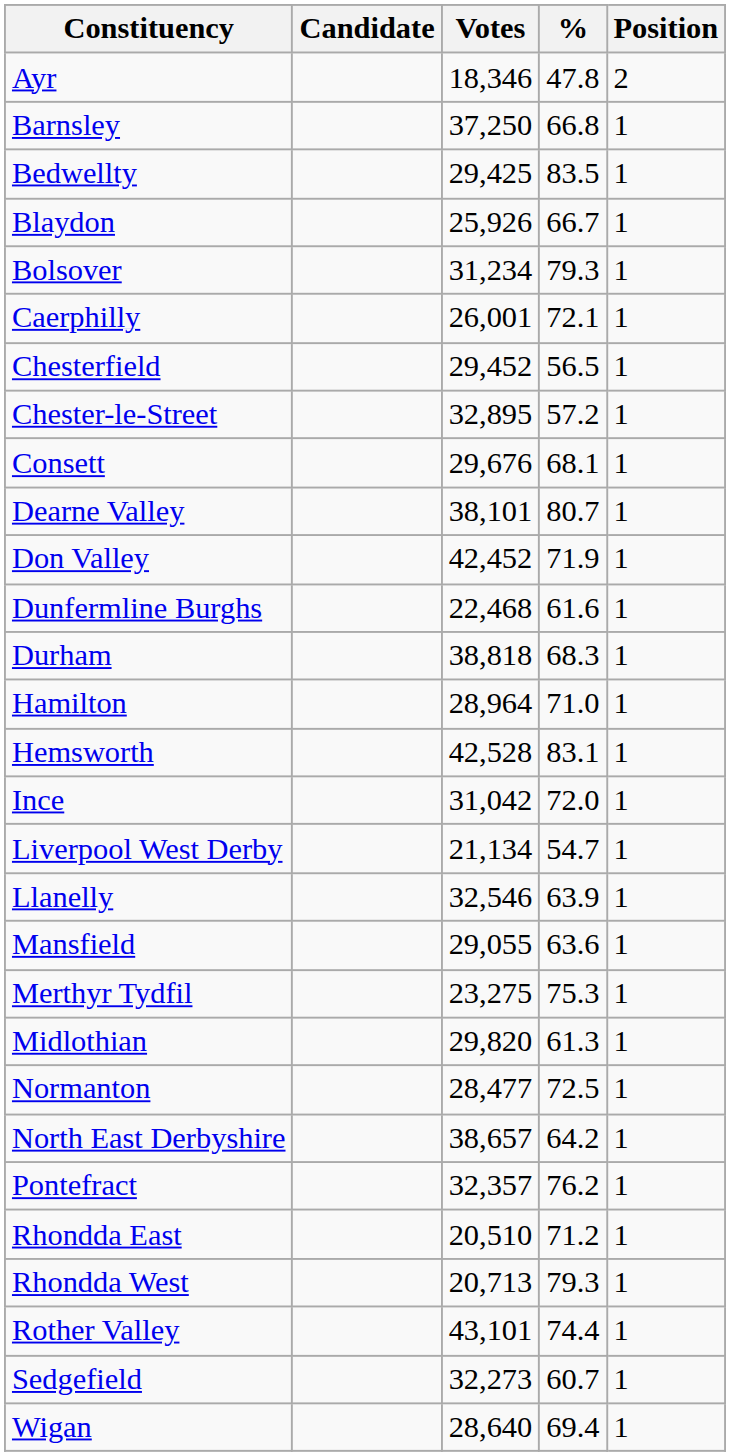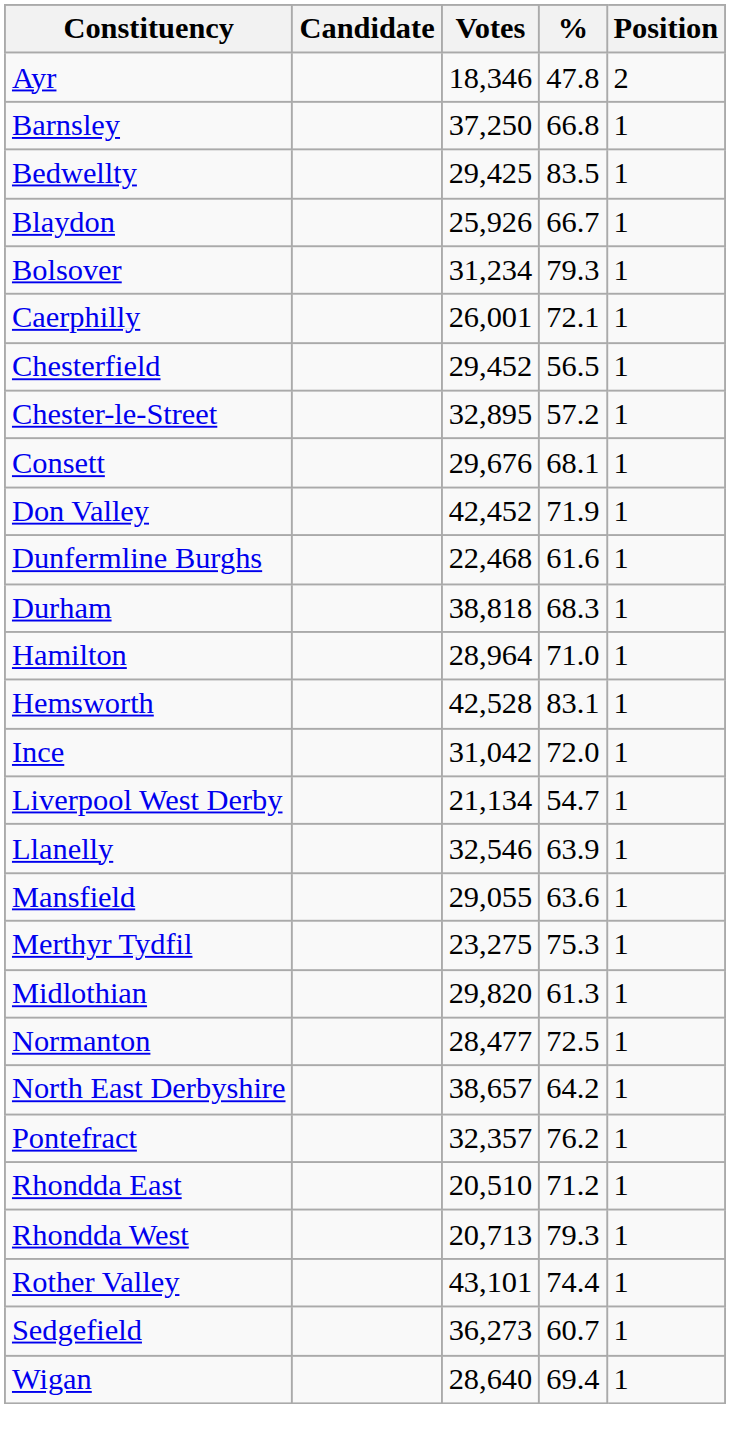 <table class="wikitable sortable">
 <tr>
 <th>Constituency</th>
 <th>Candidate</th>
 <th>Votes</th>
 <th>%</th>
 <th>Position</th>
 </tr>
 <tr>
 <td><a href='#'>Ayr</a></td>
 <td></td>
 <td>18,346</td>
 <td>47.8</td>
 <td>2</td>
 </tr>
 <tr>
 <td><a href='#'>Barnsley</a></td>
 <td></td>
 <td>37,250</td>
 <td>66.8</td>
 <td>1</td>
 </tr>
 <tr>
 <td><a href='#'>Bedwellty</a></td>
 <td></td>
 <td>29,425</td>
 <td>83.5</td>
 <td>1</td>
 </tr>
 <tr>
 <td><a href='#'>Blaydon</a></td>
 <td></td>
 <td>25,926</td>
 <td>66.7</td>
 <td>1</td>
 </tr>
 <tr>
 <td><a href='#'>Bolsover</a></td>
 <td></td>
 <td>31,234</td>
 <td>79.3</td>
 <td>1</td>
 </tr>
 <tr>
 <td><a href='#'>Caerphilly</a></td>
 <td></td>
 <td>26,001</td>
 <td>72.1</td>
 <td>1</td>
 </tr>
 <tr>
 <td><a href='#'>Chesterfield</a></td>
 <td></td>
 <td>29,452</td>
 <td>56.5</td>
 <td>1</td>
 </tr>
 <tr>
 <td><a href='#'>Chester-le-Street</a></td>
 <td></td>
 <td>32,895</td>
 <td>57.2</td>
 <td>1</td>
 </tr>
 <tr>
 <td><a href='#'>Consett</a></td>
 <td></td>
 <td>29,676</td>
 <td>68.1</td>
-<td>1</td>
-</tr>
-<tr>
-<td><a href='#'>Dearne Valley</a></td>
-<td></td>
-<td>38,101</td>
-<td>80.7</td>
 <td>1</td>
 </tr>
 <tr>
 <td><a href='#'>Don Valley</a></td>
 <td></td>
 <td>42,452</td>
 <td>71.9</td>
 <td>1</td>
 </tr>
 <tr>
 <td><a href='#'>Dunfermline Burghs</a></td>
 <td></td>
 <td>22,468</td>
 <td>61.6</td>
 <td>1</td>
 </tr>
 <tr>
 <td><a href='#'>Durham</a></td>
 <td></td>
 <td>38,818</td>
 <td>68.3</td>
 <td>1</td>
 </tr>
 <tr>
 <td><a href='#'>Hamilton</a></td>
 <td></td>
 <td>28,964</td>
 <td>71.0</td>
 <td>1</td>
 </tr>
 <tr>
 <td><a href='#'>Hemsworth</a></td>
 <td></td>
 <td>42,528</td>
 <td>83.1</td>
 <td>1</td>
 </tr>
 <tr>
 <td><a href='#'>Ince</a></td>
 <td></td>
 <td>31,042</td>
 <td>72.0</td>
 <td>1</td>
 </tr>
 <tr>
 <td><a href='#'>Liverpool West Derby</a></td>
 <td></td>
 <td>21,134</td>
 <td>54.7</td>
 <td>1</td>
 </tr>
 <tr>
 <td><a href='#'>Llanelly</a></td>
 <td></td>
 <td>32,546</td>
 <td>63.9</td>
 <td>1</td>
 </tr>
 <tr>
 <td><a href='#'>Mansfield</a></td>
 <td></td>
 <td>29,055</td>
 <td>63.6</td>
 <td>1</td>
 </tr>
 <tr>
 <td><a href='#'>Merthyr Tydfil</a></td>
 <td></td>
 <td>23,275</td>
 <td>75.3</td>
 <td>1</td>
 </tr>
 <tr>
 <td><a href='#'>Midlothian</a></td>
 <td></td>
 <td>29,820</td>
 <td>61.3</td>
 <td>1</td>
 </tr>
 <tr>
 <td><a href='#'>Normanton</a></td>
 <td></td>
 <td>28,477</td>
 <td>72.5</td>
 <td>1</td>
 </tr>
 <tr>
 <td><a href='#'>North East Derbyshire</a></td>
 <td></td>
 <td>38,657</td>
 <td>64.2</td>
 <td>1</td>
 </tr>
 <tr>
 <td><a href='#'>Pontefract</a></td>
 <td></td>
 <td>32,357</td>
 <td>76.2</td>
 <td>1</td>
 </tr>
 <tr>
 <td><a href='#'>Rhondda East</a></td>
 <td></td>
 <td>20,510</td>
 <td>71.2</td>
 <td>1</td>
 </tr>
 <tr>
 <td><a href='#'>Rhondda West</a></td>
 <td></td>
 <td>20,713</td>
 <td>79.3</td>
 <td>1</td>
 </tr>
 <tr>
 <td><a href='#'>Rother Valley</a></td>
 <td></td>
 <td>43,101</td>
 <td>74.4</td>
 <td>1</td>
 </tr>
 <tr>
 <td><a href='#'>Sedgefield</a></td>
 <td></td>
-<td>32,273</td>
+<td>36,273</td>
 <td>60.7</td>
 <td>1</td>
 </tr>
 <tr>
 <td><a href='#'>Wigan</a></td>
 <td></td>
 <td>28,640</td>
 <td>69.4</td>
 <td>1</td>
 </tr>
 </table>
